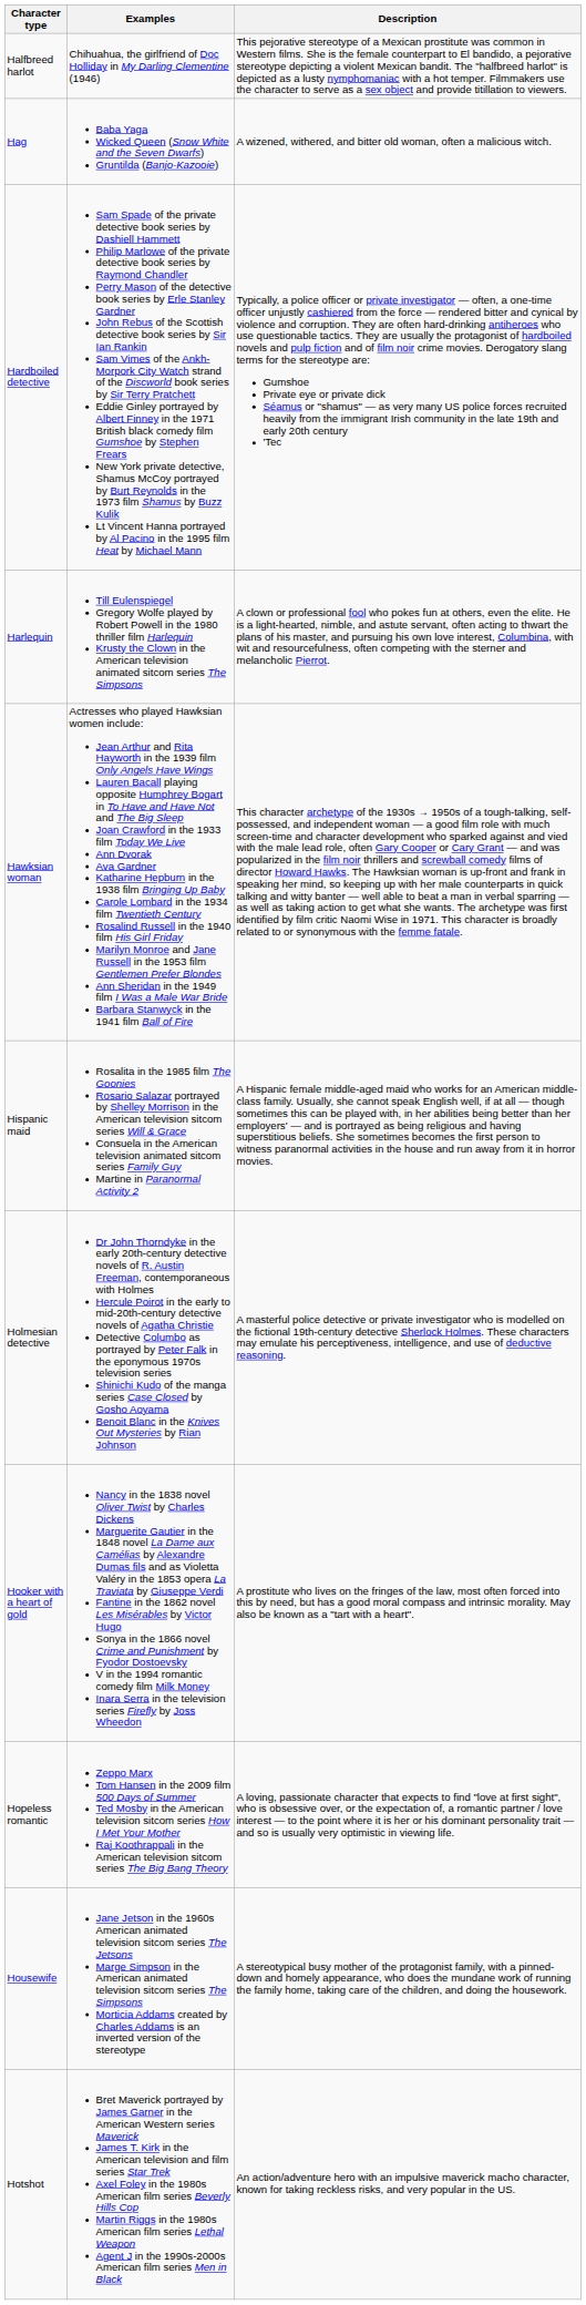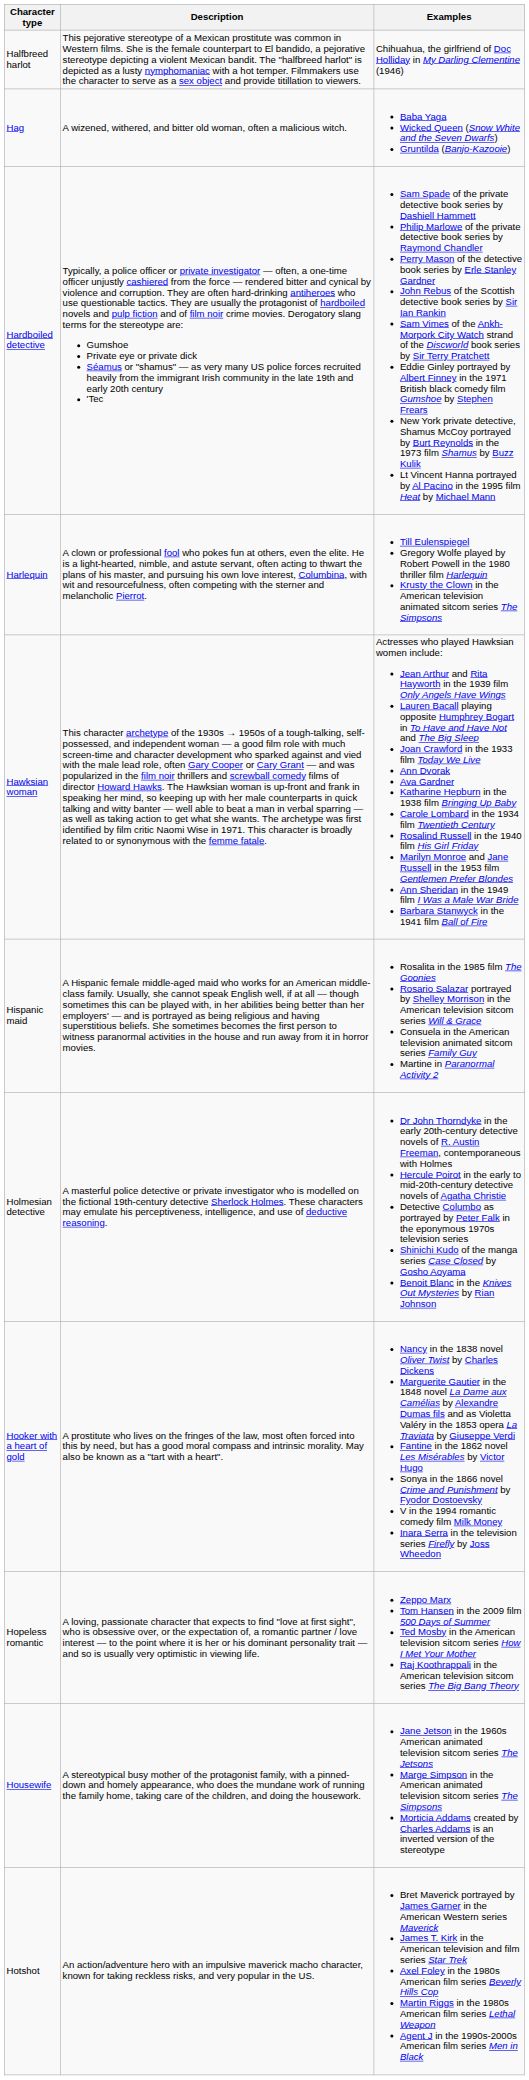 <table class="wikitable">
 <tr>
 <th>Character type</th>
+<th>Description</th>
 <th>Examples</th>
-<th>Description</th>
 </tr>
 <tr>
 <td>Halfbreed harlot</td>
+<td>This pejorative stereotype of a Mexican prostitute was common in Western films. She is the female counterpart to El bandido, a pejorative stereotype depicting a violent Mexican bandit. The "halfbreed harlot" is depicted as a lusty <a href='#'>nymphomaniac</a> with a hot temper. Filmmakers use the character to serve as a <a href='#'>sex object</a> and provide titillation to viewers.</td>
 <td>Chihuahua, the girlfriend of <a href='#'>Doc Holliday</a> in <em><a href='#'>My Darling Clementine</a></em> (1946)</td>
-<td>This pejorative stereotype of a Mexican prostitute was common in Western films. She is the female counterpart to El bandido, a pejorative stereotype depicting a violent Mexican bandit. The "halfbreed harlot" is depicted as a lusty <a href='#'>nymphomaniac</a> with a hot temper. Filmmakers use the character to serve as a <a href='#'>sex object</a> and provide titillation to viewers.</td>
 </tr>
 <tr>
 <td><a href='#'>Hag</a></td>
+<td>A wizened, withered, and bitter old woman, often a malicious witch.</td>
 <td><br><ul><li><a href='#'>Baba Yaga</a></li><li><a href='#'>Wicked Queen</a> (<em><a href='#'>Snow White and the Seven Dwarfs</a></em>)</li><li><a href='#'>Gruntilda</a> (<em><a href='#'>Banjo-Kazooie</a></em>)</li></ul></td>
-<td>A wizened, withered, and bitter old woman, often a malicious witch.</td>
 </tr>
 <tr>
 <td><a href='#'>Hardboiled</a> <a href='#'>detective</a></td>
+<td>Typically, a police officer or <a href='#'>private investigator</a> — often, a one-time officer unjustly <a href='#'>cashiered</a> from the force — rendered bitter and cynical by violence and corruption. They are often hard-drinking <a href='#'>antiheroes</a> who use questionable tactics. They are usually the protagonist of <a href='#'>hardboiled</a> novels and <a href='#'>pulp fiction</a> and of <a href='#'>film noir</a> crime movies. Derogatory slang terms for the stereotype are:<br><ul><li>Gumshoe</li><li>Private eye or private dick</li><li><a href='#'>Séamus</a> or "shamus" — as very many US police forces recruited heavily from the immigrant Irish community in the late 19th and early 20th century</li><li>'Tec</li></ul></td>
 <td><br><ul><li><a href='#'>Sam Spade</a> of the private detective book series by <a href='#'>Dashiell Hammett</a></li><li><a href='#'>Philip Marlowe</a> of the private detective book series by <a href='#'>Raymond Chandler</a></li><li><a href='#'>Perry Mason</a> of the detective book series by <a href='#'>Erle Stanley Gardner</a></li><li><a href='#'>John Rebus</a> of the Scottish detective book series by <a href='#'>Sir Ian Rankin</a></li><li><a href='#'>Sam Vimes</a> of the <a href='#'>Ankh-Morpork City Watch</a> strand of the <em><a href='#'>Discworld</a></em> book series by <a href='#'>Sir Terry Pratchett</a></li><li>Eddie Ginley portrayed by <a href='#'>Albert Finney</a> in the 1971 British black comedy film <a href='#'><em>Gumshoe</em></a> by <a href='#'>Stephen Frears</a></li><li>New York private detective, Shamus McCoy portrayed by <a href='#'>Burt Reynolds</a> in the 1973 film <a href='#'><em>Shamus</em></a> by <a href='#'>Buzz Kulik</a></li><li>Lt Vincent Hanna portrayed by <a href='#'>Al Pacino</a> in the 1995 film <a href='#'><em>Heat</em></a> by <a href='#'>Michael Mann</a></li></ul></td>
-<td>Typically, a police officer or <a href='#'>private investigator</a> — often, a one-time officer unjustly <a href='#'>cashiered</a> from the force — rendered bitter and cynical by violence and corruption. They are often hard-drinking <a href='#'>antiheroes</a> who use questionable tactics. They are usually the protagonist of <a href='#'>hardboiled</a> novels and <a href='#'>pulp fiction</a> and of <a href='#'>film noir</a> crime movies. Derogatory slang terms for the stereotype are:<br><ul><li>Gumshoe</li><li>Private eye or private dick</li><li><a href='#'>Séamus</a> or "shamus" — as very many US police forces recruited heavily from the immigrant Irish community in the late 19th and early 20th century</li><li>'Tec</li></ul></td>
 </tr>
 <tr>
 <td><a href='#'>Harlequin</a></td>
+<td>A clown or professional <a href='#'>fool</a> who pokes fun at others, even the elite. He is a light-hearted, nimble, and astute servant, often acting to thwart the plans of his master, and pursuing his own love interest, <a href='#'>Columbina</a>, with wit and resourcefulness, often competing with the sterner and melancholic <a href='#'>Pierrot</a>.</td>
 <td><br><ul><li><a href='#'>Till Eulenspiegel</a></li><li>Gregory Wolfe played by Robert Powell in the 1980 thriller film <a href='#'><em>Harlequin</em></a></li><li><a href='#'>Krusty the Clown</a> in the American television animated sitcom series <em><a href='#'>The Simpsons</a></em></li></ul></td>
-<td>A clown or professional <a href='#'>fool</a> who pokes fun at others, even the elite. He is a light-hearted, nimble, and astute servant, often acting to thwart the plans of his master, and pursuing his own love interest, <a href='#'>Columbina</a>, with wit and resourcefulness, often competing with the sterner and melancholic <a href='#'>Pierrot</a>.</td>
 </tr>
 <tr>
 <td><a href='#'>Hawksian woman</a></td>
+<td>This character <a href='#'>archetype</a> of the 1930s → 1950s of a tough-talking, self-possessed, and independent woman — a good film role with much screen-time and character development who sparked against and vied with the male lead role, often <a href='#'>Gary Cooper</a> or <a href='#'>Cary Grant</a> — and was popularized in the <a href='#'>film noir</a> thrillers and <a href='#'>screwball comedy</a> films of director <a href='#'>Howard Hawks</a>. The Hawksian woman is up-front and frank in speaking her mind, so keeping up with her male counterparts in quick talking and witty banter — well able to beat a man in verbal sparring — as well as taking action to get what she wants. The archetype was first identified by film critic Naomi Wise in 1971. This character is broadly related to or synonymous with the <a href='#'>femme fatale</a>.</td>
 <td>Actresses who played Hawksian women include:<br><ul><li><a href='#'>Jean Arthur</a> and <a href='#'>Rita Hayworth</a> in the 1939 film <em><a href='#'>Only Angels Have Wings</a></em></li><li><a href='#'>Lauren Bacall</a> playing opposite <a href='#'>Humphrey Bogart</a> in <a href='#'><em>To Have and Have Not</em></a> and <a href='#'><em>The Big Sleep</em></a></li><li><a href='#'>Joan Crawford</a> in the 1933 film <em><a href='#'>Today We Live</a></em></li><li><a href='#'>Ann Dvorak</a></li><li><a href='#'>Ava Gardner</a></li><li><a href='#'>Katharine Hepburn</a> in the 1938 film <em><a href='#'>Bringing Up Baby</a></em></li><li><a href='#'>Carole Lombard</a> in the 1934 film <em><a href='#'>Twentieth Century</a></em></li><li><a href='#'>Rosalind Russell</a> in the 1940 film <em><a href='#'>His Girl Friday</a></em></li><li><a href='#'>Marilyn Monroe</a> and <a href='#'>Jane Russell</a> in the 1953 film <em><a href='#'>Gentlemen Prefer Blondes</a></em></li><li><a href='#'>Ann Sheridan</a> in the 1949 film <em><a href='#'>I Was a Male War Bride</a></em></li><li><a href='#'>Barbara Stanwyck</a> in the 1941 film <em><a href='#'>Ball of Fire</a></em></li></ul></td>
-<td>This character <a href='#'>archetype</a> of the 1930s → 1950s of a tough-talking, self-possessed, and independent woman — a good film role with much screen-time and character development who sparked against and vied with the male lead role, often <a href='#'>Gary Cooper</a> or <a href='#'>Cary Grant</a> — and was popularized in the <a href='#'>film noir</a> thrillers and <a href='#'>screwball comedy</a> films of director <a href='#'>Howard Hawks</a>. The Hawksian woman is up-front and frank in speaking her mind, so keeping up with her male counterparts in quick talking and witty banter — well able to beat a man in verbal sparring — as well as taking action to get what she wants. The archetype was first identified by film critic Naomi Wise in 1971. This character is broadly related to or synonymous with the <a href='#'>femme fatale</a>.</td>
 </tr>
 <tr>
 <td>Hispanic maid</td>
+<td>A Hispanic female middle-aged maid who works for an American middle-class family. Usually, she cannot speak English well, if at all — though sometimes this can be played with, in her abilities being better than her employers' — and is portrayed as being religious and having superstitious beliefs. She sometimes becomes the first person to witness paranormal activities in the house and run away from it in horror movies.</td>
 <td><br><ul><li>Rosalita in the 1985 film <em><a href='#'>The Goonies</a></em></li><li><a href='#'>Rosario Salazar</a> portrayed by <a href='#'>Shelley Morrison</a> in the American television sitcom series <em><a href='#'>Will & Grace</a></em></li><li>Consuela in the American television animated sitcom series <em><a href='#'>Family Guy</a></em></li><li>Martine in <em><a href='#'>Paranormal Activity 2</a></em></li></ul></td>
-<td>A Hispanic female middle-aged maid who works for an American middle-class family. Usually, she cannot speak English well, if at all — though sometimes this can be played with, in her abilities being better than her employers' — and is portrayed as being religious and having superstitious beliefs. She sometimes becomes the first person to witness paranormal activities in the house and run away from it in horror movies.</td>
 </tr>
 <tr>
 <td>Holmesian detective</td>
+<td>A masterful police detective or private investigator who is modelled on the fictional 19th-century detective <a href='#'>Sherlock Holmes</a>. These characters may emulate his perceptiveness, intelligence, and use of <a href='#'>deductive reasoning</a>.</td>
 <td><br><ul><li><a href='#'>Dr John Thorndyke</a> in the early 20th-century detective novels of <a href='#'>R. Austin Freeman</a>, contemporaneous with Holmes</li><li><a href='#'>Hercule Poirot</a> in the early to mid-20th-century detective novels of <a href='#'>Agatha Christie</a></li><li>Detective <a href='#'>Columbo</a> as portrayed by <a href='#'>Peter Falk</a> in the eponymous 1970s television series</li><li><a href='#'>Shinichi Kudo</a> of the manga series <em><a href='#'>Case Closed</a></em> by <a href='#'>Gosho Aoyama</a></li><li><a href='#'>Benoit Blanc</a> in the <em><a href='#'>Knives Out Mysteries</a></em> by <a href='#'>Rian Johnson</a></li></ul></td>
-<td>A masterful police detective or private investigator who is modelled on the fictional 19th-century detective <a href='#'>Sherlock Holmes</a>. These characters may emulate his perceptiveness, intelligence, and use of <a href='#'>deductive reasoning</a>.</td>
 </tr>
 <tr>
 <td><a href='#'>Hooker with a heart of gold</a></td>
+<td>A prostitute who lives on the fringes of the law, most often forced into this by need, but has a good moral compass and intrinsic morality. May also be known as a "tart with a heart".</td>
 <td><br><ul><li><a href='#'>Nancy</a> in the 1838 novel <em><a href='#'>Oliver Twist</a></em> by <a href='#'>Charles Dickens</a></li><li><a href='#'>Marguerite Gautier</a> in the 1848 novel <em><a href='#'>La Dame aux Camélias</a></em> by <a href='#'>Alexandre Dumas fils</a> and as Violetta Valéry in the 1853 opera <em><a href='#'>La Traviata</a></em> by <a href='#'>Giuseppe Verdi</a></li><li><a href='#'>Fantine</a> in the 1862 novel <em><a href='#'>Les Misérables</a></em> by <a href='#'>Victor Hugo</a></li><li>Sonya in the 1866 novel <em><a href='#'>Crime and Punishment</a></em> by <a href='#'>Fyodor Dostoevsky</a></li><li>V in the 1994 romantic comedy film <a href='#'>Milk Money</a></li><li><a href='#'>Inara Serra</a> in the television series <em><a href='#'>Firefly</a></em> by <a href='#'>Joss Wheedon</a></li></ul></td>
-<td>A prostitute who lives on the fringes of the law, most often forced into this by need, but has a good moral compass and intrinsic morality. May also be known as a "tart with a heart".</td>
 </tr>
 <tr>
 <td>Hopeless romantic</td>
+<td>A loving, passionate character that expects to find "love at first sight", who is obsessive over, or the expectation of, a romantic partner / love interest — to the point where it is her or his dominant personality trait — and so is usually very optimistic in viewing life.</td>
 <td><br><ul><li><a href='#'>Zeppo Marx</a></li><li><a href='#'>Tom Hansen</a> in the 2009 film <em><a href='#'>500 Days of Summer</a></em></li><li><a href='#'>Ted Mosby</a> in the American television sitcom series <em><a href='#'>How I Met Your Mother</a></em></li><li><a href='#'>Raj Koothrappali</a> in the American television sitcom series <em><a href='#'>The Big Bang Theory</a></em></li></ul></td>
-<td>A loving, passionate character that expects to find "love at first sight", who is obsessive over, or the expectation of, a romantic partner / love interest — to the point where it is her or his dominant personality trait — and so is usually very optimistic in viewing life.</td>
 </tr>
 <tr>
 <td><a href='#'>Housewife</a></td>
+<td>A stereotypical busy mother of the protagonist family, with a pinned-down and homely appearance, who does the mundane work of running the family home, taking care of the children, and doing the housework.</td>
 <td><br><ul><li><a href='#'>Jane Jetson</a> in the 1960s American animated television sitcom series <em><a href='#'>The Jetsons</a></em></li><li><a href='#'>Marge Simpson</a> in the American animated television sitcom series <em><a href='#'>The Simpsons</a></em></li><li><a href='#'>Morticia Addams</a> created by <a href='#'>Charles Addams</a> is an inverted version of the stereotype</li></ul></td>
-<td>A stereotypical busy mother of the protagonist family, with a pinned-down and homely appearance, who does the mundane work of running the family home, taking care of the children, and doing the housework.</td>
 </tr>
 <tr>
 <td>Hotshot</td>
+<td>An action/adventure hero with an impulsive maverick macho character, known for taking reckless risks, and very popular in the US.</td>
 <td><br><ul><li>Bret Maverick portrayed by <a href='#'>James Garner</a> in the American Western series <em><a href='#'>Maverick</a></em></li><li><a href='#'>James T. Kirk</a> in the American television and film series <em><a href='#'>Star Trek</a></em></li><li><a href='#'>Axel Foley</a> in the 1980s American film series <em><a href='#'>Beverly Hills Cop</a></em></li><li><a href='#'>Martin Riggs</a> in the 1980s American film series <em><a href='#'>Lethal Weapon</a></em></li><li><a href='#'>Agent J</a> in the 1990s-2000s American film series <em><a href='#'>Men in Black</a></em></li></ul></td>
-<td>An action/adventure hero with an impulsive maverick macho character, known for taking reckless risks, and very popular in the US.</td>
 </tr>
 </table>
